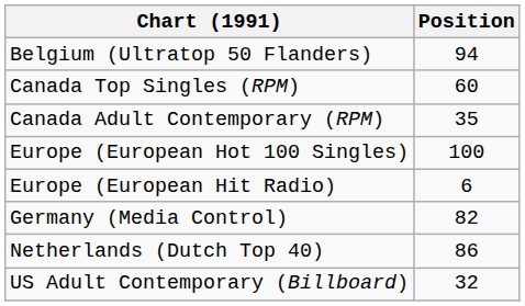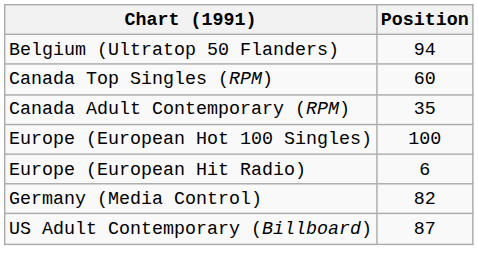 <table class="wikitable sortable">
 <tr>
 <th>Chart (1991)</th>
 <th>Position</th>
 </tr>
 <tr>
 <td>Belgium (Ultratop 50 Flanders)</td>
 <td align="center">94</td>
 </tr>
 <tr>
 <td>Canada Top Singles (<em>RPM</em>)</td>
 <td align="center">60</td>
 </tr>
 <tr>
 <td>Canada Adult Contemporary (<em>RPM</em>)</td>
 <td align="center">35</td>
 </tr>
 <tr>
 <td>Europe (European Hot 100 Singles)</td>
 <td align="center">100</td>
 </tr>
 <tr>
 <td>Europe (European Hit Radio)</td>
 <td align="center">6</td>
 </tr>
 <tr>
 <td>Germany (Media Control)</td>
 <td align="center">82</td>
 </tr>
 <tr>
-<td>Netherlands (Dutch Top 40)</td>
-<td align="center">86</td>
-</tr>
-<tr>
 <td>US Adult Contemporary (<em>Billboard</em>)</td>
-<td align="center">32</td>
+<td align="center">87</td>
 </tr>
 </table>
